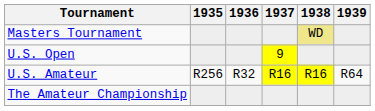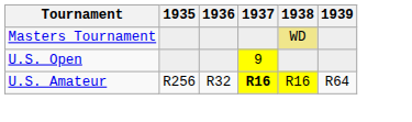 <table class="wikitable" style="font-size:95%;text-align:center;">
 <tr>
 <th>Tournament</th>
 <th>1935</th>
 <th>1936</th>
 <th>1937</th>
 <th>1938</th>
 <th>1939</th>
 </tr>
 <tr>
 <td align=left><a href='#'>Masters Tournament</a></td>
 <td style="background:#eeeeee;"></td>
 <td style="background:#eeeeee;"></td>
 <td style="background:#eeeeee;"></td>
 <td style="background: khaki;">WD</td>
 <td style="background:#eeeeee;"></td>
 </tr>
 <tr>
 <td align=left><a href='#'>U.S. Open</a></td>
 <td style="background:#eeeeee;"></td>
 <td style="background:#eeeeee;"></td>
 <td style="background:yellow;">9</td>
 <td style="background:#eeeeee;"></td>
 <td style="background:#eeeeee;"></td>
 </tr>
 <tr>
 <td align=left><a href='#'>U.S. Amateur</a></td>
 <td>R256</td>
 <td>R32</td>
-<td style="background:yellow;">R16</td>
+<td style="background:yellow;"><strong>R16</strong></td>
 <td style="background:yellow;">R16</td>
 <td>R64</td>
 </tr>
-<tr>
-<td align=left><a href='#'>The Amateur Championship</a></td>
-<td style="background:#eeeeee;"></td>
-<td style="background:#eeeeee;"></td>
-<td style="background:#eeeeee;"></td>
-<td style="background:#eeeeee;"></td>
-<td style="background:#eeeeee;"></td>
-</tr>
 </table>
